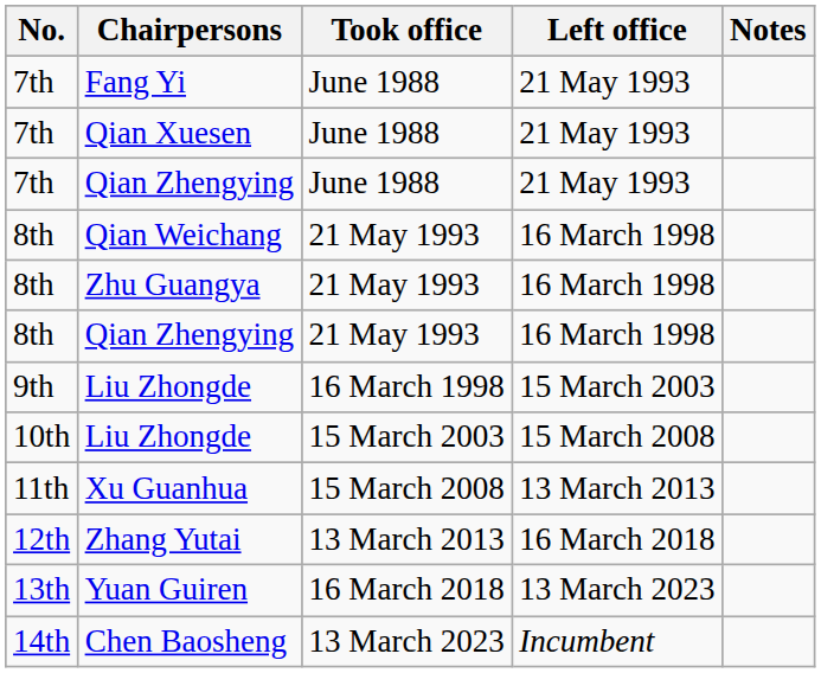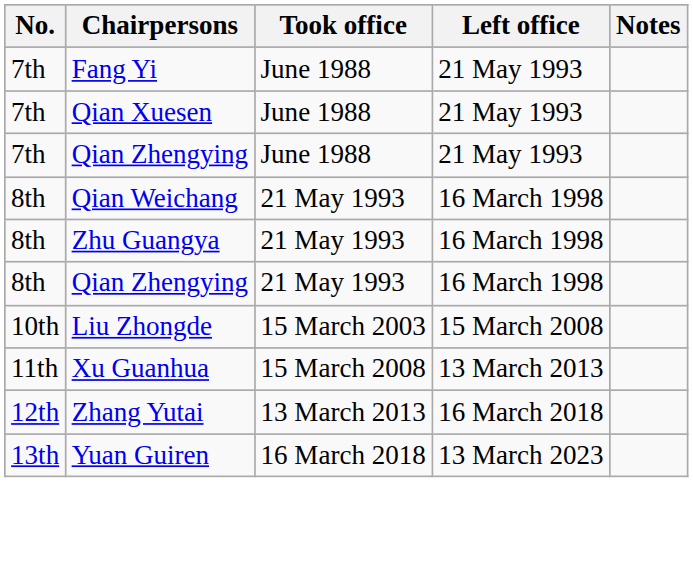 <table class="wikitable">
 <tr>
 <th>No.</th>
 <th>Chairpersons</th>
 <th>Took office</th>
 <th>Left office</th>
 <th>Notes</th>
 </tr>
 <tr>
 <td>7th</td>
 <td><a href='#'>Fang Yi</a></td>
 <td>June 1988</td>
 <td>21 May 1993</td>
 <td></td>
 </tr>
 <tr>
 <td>7th</td>
 <td><a href='#'>Qian Xuesen</a></td>
 <td>June 1988</td>
 <td>21 May 1993</td>
 <td></td>
 </tr>
 <tr>
 <td>7th</td>
 <td><a href='#'>Qian Zhengying</a></td>
 <td>June 1988</td>
 <td>21 May 1993</td>
 <td></td>
 </tr>
 <tr>
 <td>8th</td>
 <td><a href='#'>Qian Weichang</a></td>
 <td>21 May 1993</td>
 <td>16 March 1998</td>
 <td></td>
 </tr>
 <tr>
 <td>8th</td>
 <td><a href='#'>Zhu Guangya</a></td>
 <td>21 May 1993</td>
 <td>16 March 1998</td>
 <td></td>
 </tr>
 <tr>
 <td>8th</td>
 <td><a href='#'>Qian Zhengying</a></td>
 <td>21 May 1993</td>
 <td>16 March 1998</td>
 <td></td>
 </tr>
 <tr>
-<td>9th</td>
-<td><a href='#'>Liu Zhongde</a></td>
-<td>16 March 1998</td>
-<td>15 March 2003</td>
-<td></td>
-</tr>
-<tr>
 <td>10th</td>
 <td><a href='#'>Liu Zhongde</a></td>
 <td>15 March 2003</td>
 <td>15 March 2008</td>
 <td></td>
 </tr>
 <tr>
 <td>11th</td>
 <td><a href='#'>Xu Guanhua</a></td>
 <td>15 March 2008</td>
 <td>13 March 2013</td>
 <td></td>
 </tr>
 <tr>
 <td><a href='#'>12th</a></td>
 <td><a href='#'>Zhang Yutai</a></td>
 <td>13 March 2013</td>
 <td>16 March 2018</td>
 <td></td>
 </tr>
 <tr>
 <td><a href='#'>13th</a></td>
 <td><a href='#'>Yuan Guiren</a></td>
 <td>16 March 2018</td>
 <td>13 March 2023</td>
 <td></td>
 </tr>
-<tr>
-<td><a href='#'>14th</a></td>
-<td><a href='#'>Chen Baosheng</a></td>
-<td>13 March 2023</td>
-<td><em>Incumbent</em></td>
-<td></td>
-</tr>
 </table>
